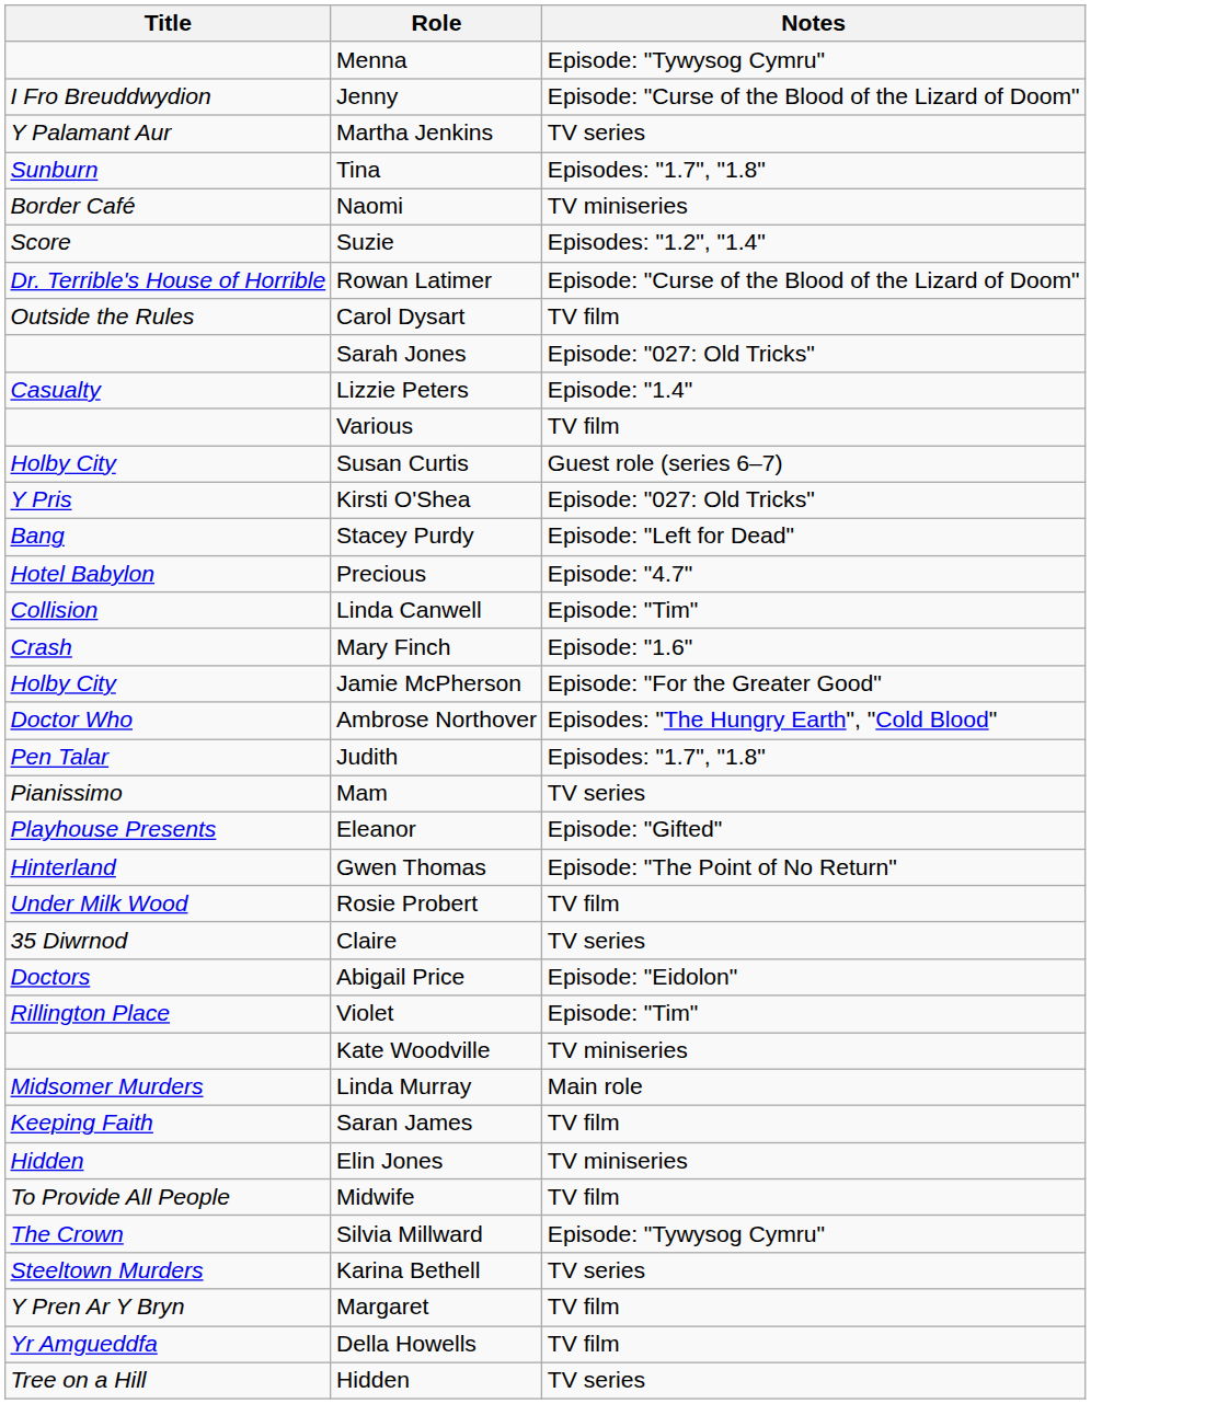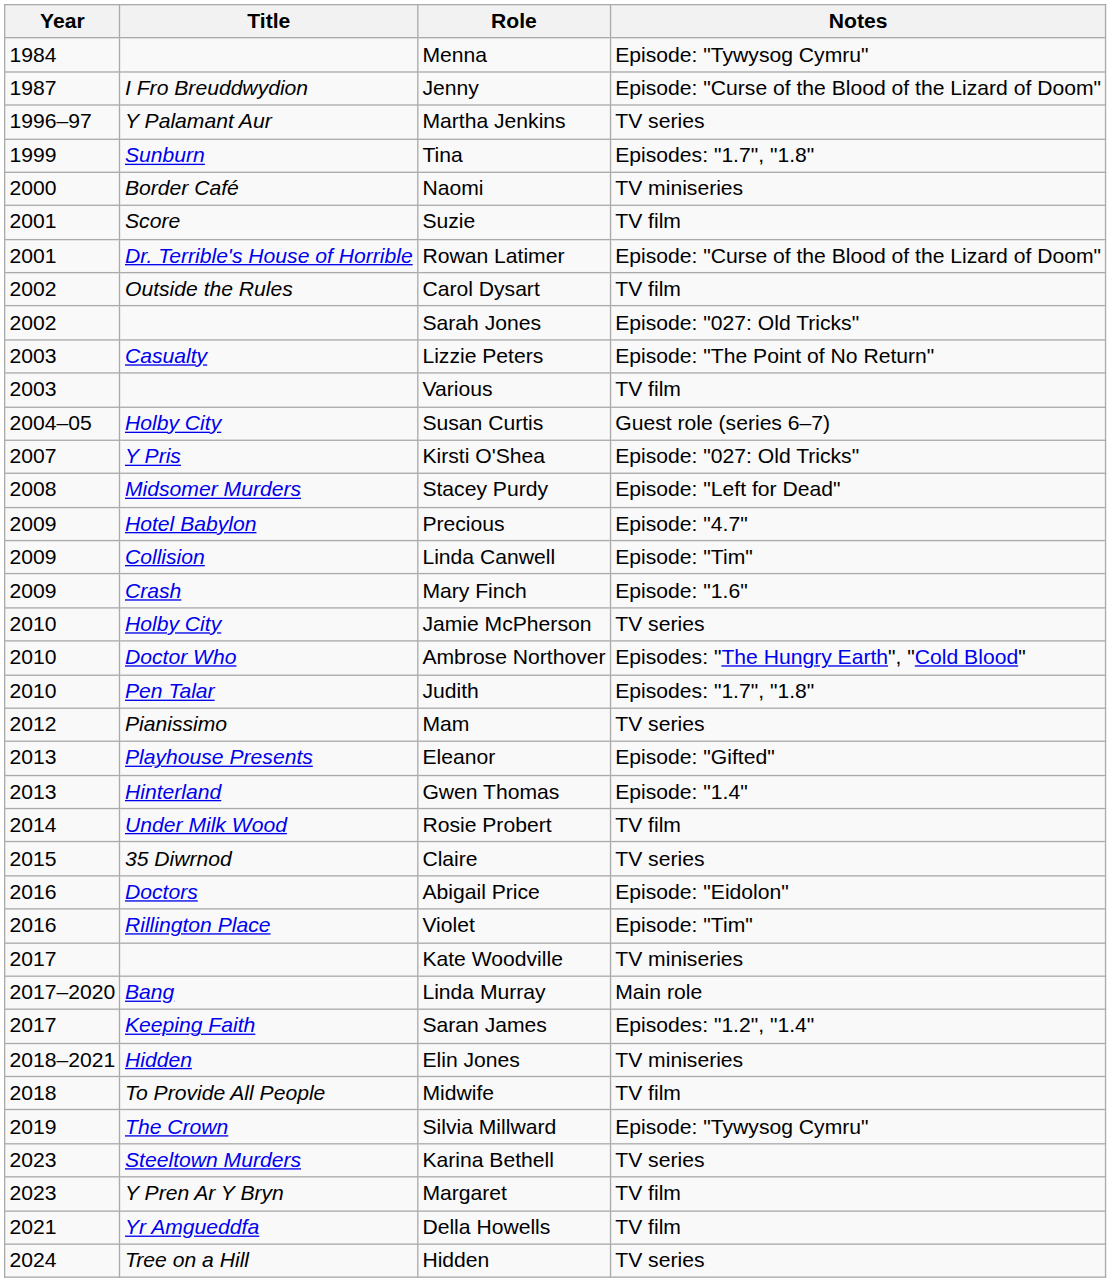 <table class="wikitable sortable">
 <tr>
+<th>Year</th>
 <th>Title</th>
 <th>Role</th>
 <th class="unsortable">Notes</th>
 </tr>
 <tr>
+<td>1984</td>
 <td><em></em></td>
 <td>Menna</td>
 <td>Episode: "Tywysog Cymru"</td>
 </tr>
 <tr>
+<td>1987</td>
 <td><em>I Fro Breuddwydion</em></td>
 <td>Jenny</td>
 <td>Episode: "Curse of the Blood of the Lizard of Doom"</td>
 </tr>
 <tr>
+<td>1996–97</td>
 <td><em>Y Palamant Aur</em></td>
 <td>Martha Jenkins</td>
 <td>TV series</td>
 </tr>
 <tr>
+<td>1999</td>
 <td><em><a href='#'>Sunburn</a></em></td>
 <td>Tina</td>
 <td>Episodes: "1.7", "1.8"</td>
 </tr>
 <tr>
+<td>2000</td>
 <td><em>Border Café</em></td>
 <td>Naomi</td>
 <td>TV miniseries</td>
 </tr>
 <tr>
+<td>2001</td>
 <td><em>Score</em></td>
 <td>Suzie</td>
-<td>Episodes: "1.2", "1.4"</td>
+<td>TV film</td>
 </tr>
 <tr>
+<td>2001</td>
 <td><em><a href='#'>Dr. Terrible's House of Horrible</a></em></td>
 <td>Rowan Latimer</td>
 <td>Episode: "Curse of the Blood of the Lizard of Doom"</td>
 </tr>
 <tr>
+<td>2002</td>
 <td><em>Outside the Rules</em></td>
 <td>Carol Dysart</td>
 <td>TV film</td>
 </tr>
 <tr>
+<td>2002</td>
 <td><em></em></td>
 <td>Sarah Jones</td>
 <td>Episode: "027: Old Tricks"</td>
 </tr>
 <tr>
+<td>2003</td>
 <td><em><a href='#'>Casualty</a></em></td>
 <td>Lizzie Peters</td>
-<td>Episode: "1.4"</td>
+<td>Episode: "The Point of No Return"</td>
 </tr>
 <tr>
+<td>2003</td>
 <td><em></em></td>
 <td>Various</td>
 <td>TV film</td>
 </tr>
 <tr>
+<td>2004–05</td>
 <td><em><a href='#'>Holby City</a></em></td>
 <td>Susan Curtis</td>
 <td>Guest role (series 6–7)</td>
 </tr>
 <tr>
+<td>2007</td>
 <td><em><a href='#'>Y Pris</a></em></td>
 <td>Kirsti O'Shea</td>
 <td>Episode: "027: Old Tricks"</td>
 </tr>
 <tr>
-<td><em><a href='#'>Bang</a></em></td>
+<td>2008</td>
+<td><em><a href='#'>Midsomer Murders</a></em></td>
 <td>Stacey Purdy</td>
 <td>Episode: "Left for Dead"</td>
 </tr>
 <tr>
+<td>2009</td>
 <td><em><a href='#'>Hotel Babylon</a></em></td>
 <td>Precious</td>
 <td>Episode: "4.7"</td>
 </tr>
 <tr>
+<td>2009</td>
 <td><em><a href='#'>Collision</a></em></td>
 <td>Linda Canwell</td>
 <td>Episode: "Tim"</td>
 </tr>
 <tr>
+<td>2009</td>
 <td><em><a href='#'>Crash</a></em></td>
 <td>Mary Finch</td>
 <td>Episode: "1.6"</td>
 </tr>
 <tr>
+<td>2010</td>
 <td><em><a href='#'>Holby City</a></em></td>
 <td>Jamie McPherson</td>
-<td>Episode: "For the Greater Good"</td>
+<td>TV series</td>
 </tr>
 <tr>
+<td>2010</td>
 <td><em><a href='#'>Doctor Who</a></em></td>
 <td>Ambrose Northover</td>
 <td>Episodes: "<a href='#'>The Hungry Earth</a>", "<a href='#'>Cold Blood</a>"</td>
 </tr>
 <tr>
+<td>2010</td>
 <td><em><a href='#'>Pen Talar</a></em></td>
 <td>Judith</td>
 <td>Episodes: "1.7", "1.8"</td>
 </tr>
 <tr>
+<td>2012</td>
 <td><em>Pianissimo</em></td>
 <td>Mam</td>
 <td>TV series</td>
 </tr>
 <tr>
+<td>2013</td>
 <td><em><a href='#'>Playhouse Presents</a></em></td>
 <td>Eleanor</td>
 <td>Episode: "Gifted"</td>
 </tr>
 <tr>
+<td>2013</td>
 <td><em><a href='#'>Hinterland</a></em></td>
 <td>Gwen Thomas</td>
-<td>Episode: "The Point of No Return"</td>
+<td>Episode: "1.4"</td>
 </tr>
 <tr>
+<td>2014</td>
 <td><em><a href='#'>Under Milk Wood</a></em></td>
 <td>Rosie Probert</td>
 <td>TV film</td>
 </tr>
 <tr>
+<td>2015</td>
 <td><em>35 Diwrnod</em></td>
 <td>Claire</td>
 <td>TV series</td>
 </tr>
 <tr>
+<td>2016</td>
 <td><em><a href='#'>Doctors</a></em></td>
 <td>Abigail Price</td>
 <td>Episode: "Eidolon"</td>
 </tr>
 <tr>
+<td>2016</td>
 <td><em><a href='#'>Rillington Place</a></em></td>
 <td>Violet</td>
 <td>Episode: "Tim"</td>
 </tr>
 <tr>
+<td>2017</td>
 <td><em></em></td>
 <td>Kate Woodville</td>
 <td>TV miniseries</td>
 </tr>
 <tr>
-<td><em><a href='#'>Midsomer Murders</a></em></td>
+<td>2017–2020</td>
+<td><em><a href='#'>Bang</a></em></td>
 <td>Linda Murray</td>
 <td>Main role</td>
 </tr>
 <tr>
+<td>2017</td>
 <td><em><a href='#'>Keeping Faith</a></em></td>
 <td>Saran James</td>
-<td>TV film</td>
+<td>Episodes: "1.2", "1.4"</td>
 </tr>
 <tr>
+<td>2018–2021</td>
 <td><em><a href='#'>Hidden</a></em></td>
 <td>Elin Jones</td>
 <td>TV miniseries</td>
 </tr>
 <tr>
+<td>2018</td>
 <td><em>To Provide All People</em></td>
 <td>Midwife</td>
 <td>TV film</td>
 </tr>
 <tr>
+<td>2019</td>
 <td><em><a href='#'>The Crown</a></em></td>
 <td>Silvia Millward</td>
 <td>Episode: "Tywysog Cymru"</td>
 </tr>
 <tr>
+<td>2023</td>
 <td><em><a href='#'>Steeltown Murders</a></em></td>
 <td>Karina Bethell</td>
 <td>TV series</td>
 </tr>
 <tr>
+<td>2023</td>
 <td><em>Y Pren Ar Y Bryn</em></td>
 <td>Margaret</td>
 <td>TV film</td>
 </tr>
 <tr>
+<td>2021</td>
 <td><em><a href='#'>Yr Amgueddfa</a></em></td>
 <td>Della Howells</td>
 <td>TV film</td>
 </tr>
 <tr>
+<td>2024</td>
 <td><em>Tree on a Hill</em></td>
 <td>Hidden</td>
 <td>TV series</td>
 </tr>
 </table>
